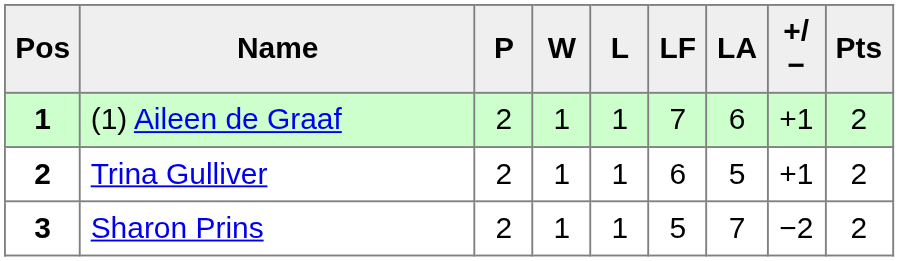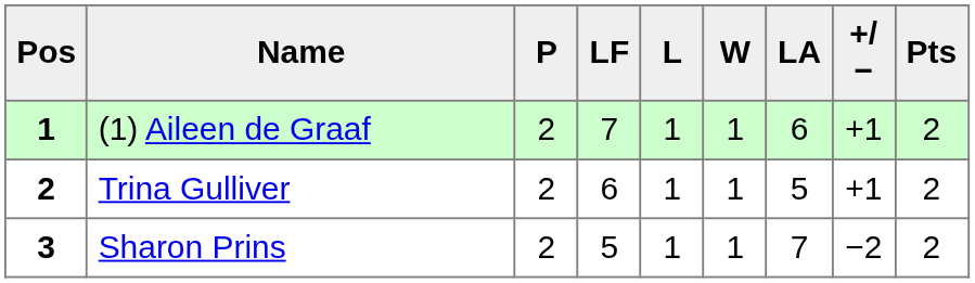 <table style=border-collapse:collapse border=1 cellspacing=0 cellpadding=5>
 <tr align=center bgcolor=#efefef>
 <th width=20>Pos</th>
 <th width=200>Name</th>
 <th width=20>P</th>
+<th width=20>LF</th>
+<th width=20>L</th>
 <th width=20>W</th>
-<th width=20>L</th>
-<th width=20>LF</th>
 <th width=20>LA</th>
 <th width=20>+/−</th>
 <th width=20>Pts</th>
 </tr>
 <tr align=center style="background: #ccffcc;">
 <td><strong>1</strong></td>
 <td align="left"> (1) <a href='#'>Aileen de Graaf</a></td>
 <td>2</td>
+<td>7</td>
 <td>1</td>
 <td>1</td>
-<td>7</td>
 <td>6</td>
 <td>+1</td>
 <td>2</td>
 </tr>
 <tr align=center>
 <td><strong>2</strong></td>
 <td align="left"> <a href='#'>Trina Gulliver</a></td>
 <td>2</td>
+<td>6</td>
 <td>1</td>
 <td>1</td>
-<td>6</td>
 <td>5</td>
 <td>+1</td>
 <td>2</td>
 </tr>
 <tr align=center>
 <td><strong>3</strong></td>
 <td align="left"> <a href='#'>Sharon Prins</a></td>
 <td>2</td>
+<td>5</td>
 <td>1</td>
 <td>1</td>
-<td>5</td>
 <td>7</td>
 <td>−2</td>
 <td>2</td>
 </tr>
 </table>
